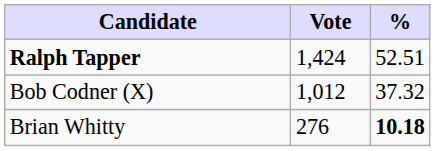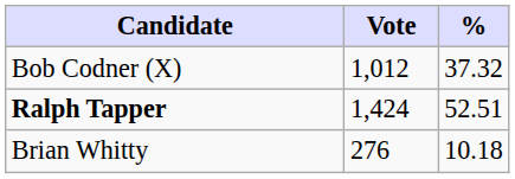 <table class="wikitable">
 <tr>
 <th style="background:#ddf; width:200px;">Candidate</th>
 <th style="background:#ddf; width:50px;">Vote</th>
 <th style="background:#ddf; width:30px;">%</th>
 </tr>
 <tr>
+<td>Bob Codner (X)</td>
+<td>1,012</td>
+<td>37.32</td>
+</tr>
+<tr>
 <td><strong>Ralph Tapper</strong></td>
 <td>1,424</td>
 <td>52.51</td>
 </tr>
 <tr>
-<td>Bob Codner (X)</td>
-<td>1,012</td>
-<td>37.32</td>
-</tr>
-<tr>
 <td>Brian Whitty</td>
 <td>276</td>
-<td><strong>10.18</strong></td>
+<td>10.18</td>
 </tr>
 </table>
